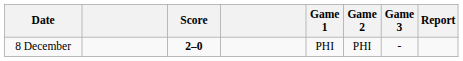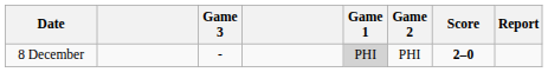 <table class="wikitable" style="text-align: center; font-size:90% ">
 <tr>
 <th width="90">Date</th>
 <th align="right" width="100"></th>
-<th width="60">Score</th>
+<th width="40">Game 3</th>
 <th align="left" width="100"></th>
 <th width="40">Game 1</th>
 <th width="40">Game 2</th>
-<th width="40">Game 3</th>
+<th width="60">Score</th>
 <th>Report</th>
 </tr>
 <tr>
 <td>8 December</td>
 <td></td>
+<td>-</td>
+<td></td>
+<td style="background: lightgrey;">PHI</td>
+<td>PHI</td>
 <td><strong>2–0</strong></td>
-<td></td>
-<td>PHI</td>
-<td>PHI</td>
-<td>-</td>
 <td></td>
 </tr>
 </table>
